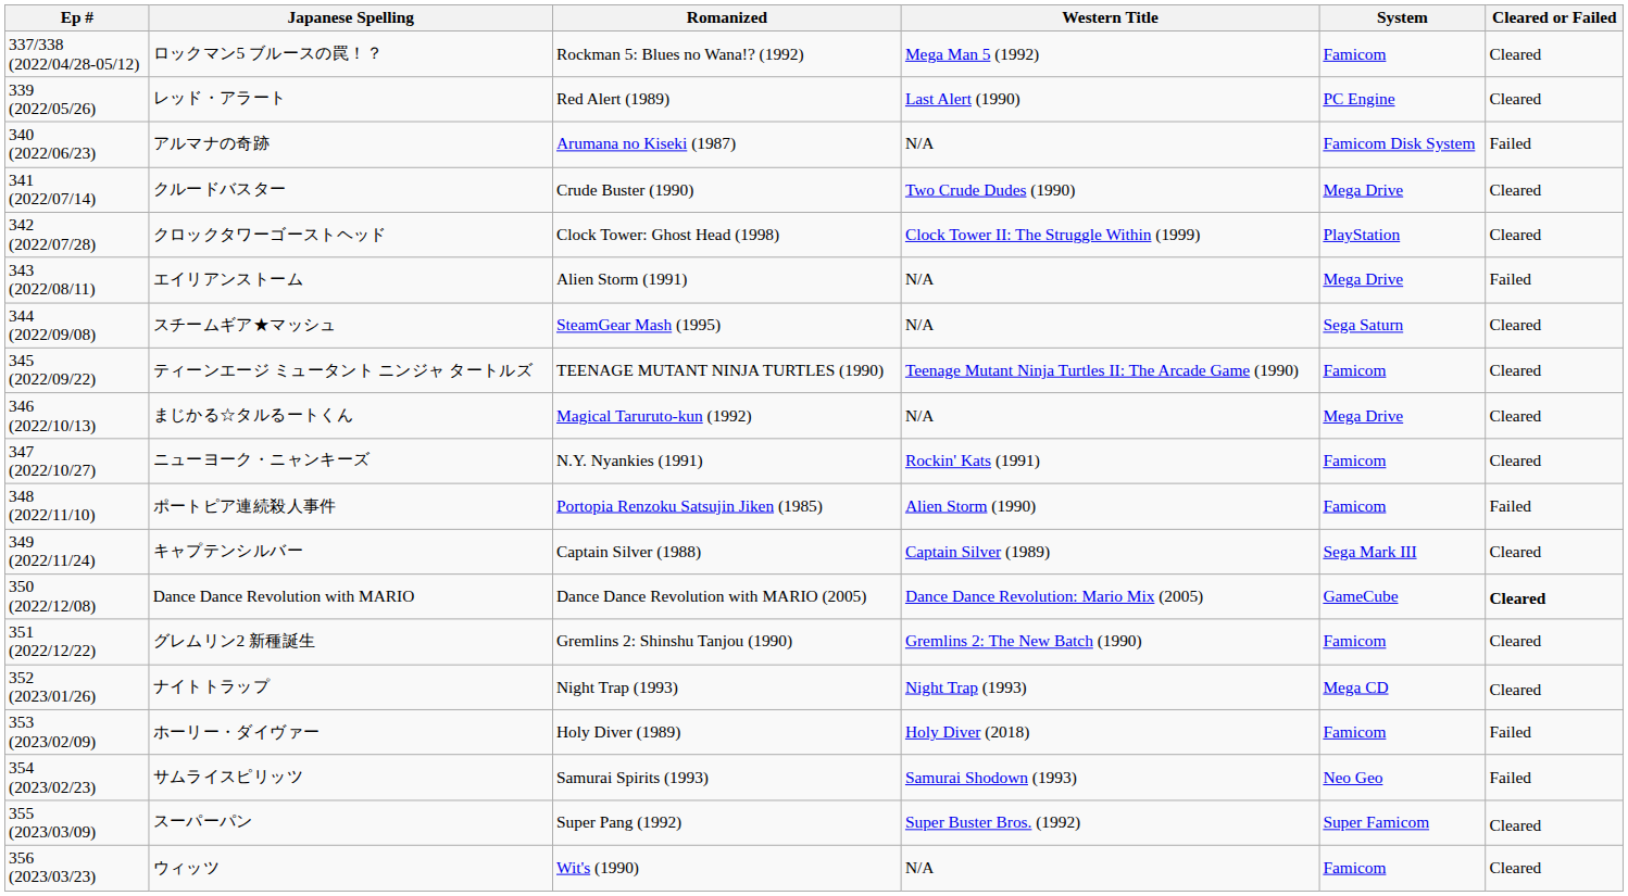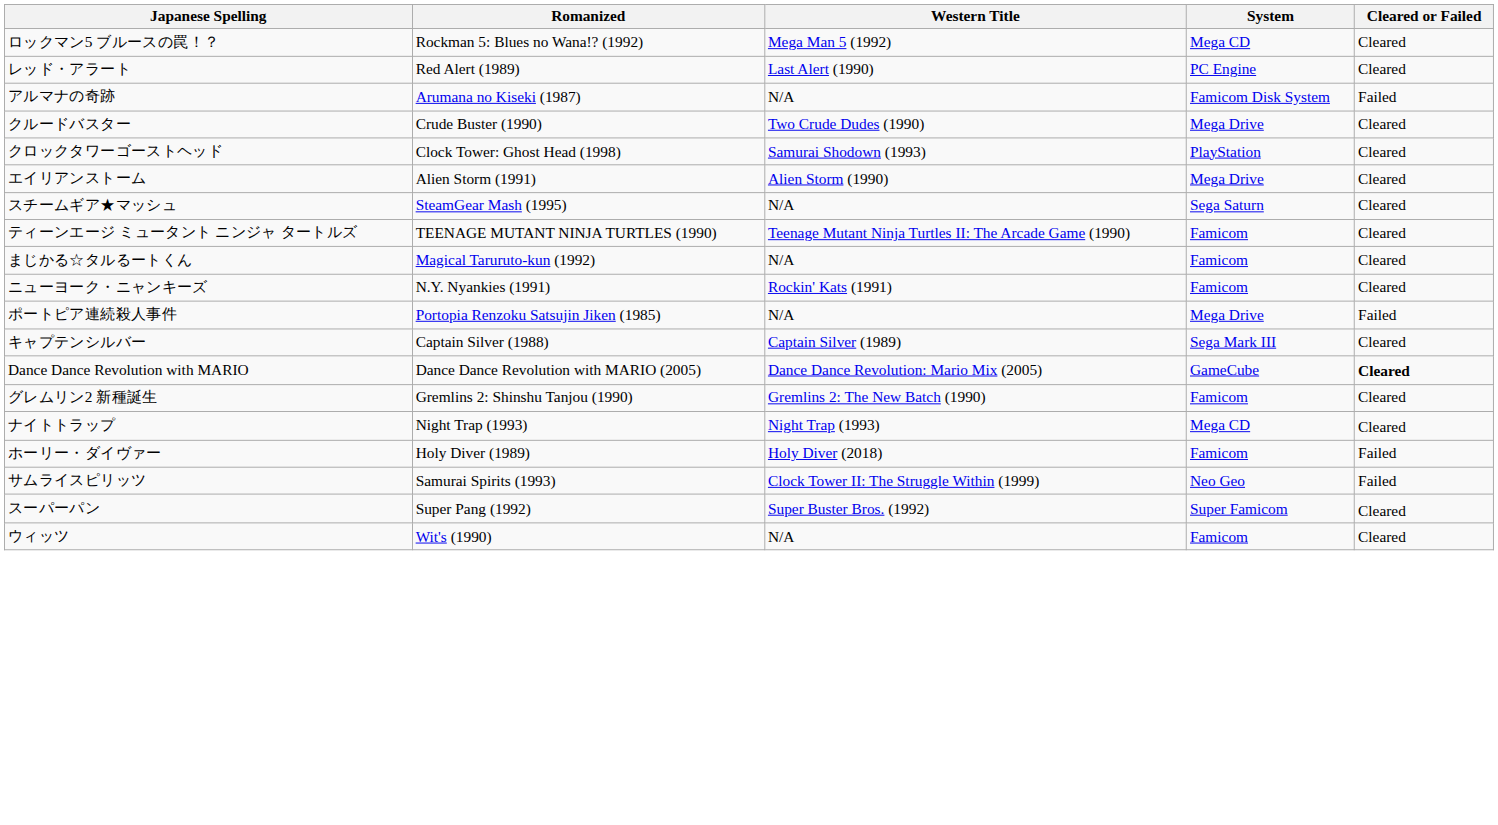 <table class="wikitable" style="width:98%;">
 <tr>
-<th>Ep #</th>
 <th>Japanese Spelling</th>
 <th>Romanized</th>
 <th>Western Title</th>
 <th>System</th>
 <th>Cleared or Failed</th>
 </tr>
 <tr>
-<td>337/338<br>(2022/04/28-05/12)</td>
 <td>ロックマン5 ブルースの罠！？</td>
 <td>Rockman 5: Blues no Wana!? (1992)</td>
 <td><a href='#'>Mega Man 5</a> (1992)</td>
-<td><a href='#'>Famicom</a></td>
+<td><a href='#'>Mega CD</a></td>
 <td>Cleared</td>
 </tr>
 <tr>
-<td>339<br>(2022/05/26)</td>
 <td>レッド・アラート</td>
 <td>Red Alert (1989)</td>
 <td><a href='#'>Last Alert</a> (1990)</td>
 <td><a href='#'>PC Engine</a></td>
 <td>Cleared</td>
 </tr>
 <tr>
-<td>340<br>(2022/06/23)</td>
 <td>アルマナの奇跡</td>
 <td><a href='#'>Arumana no Kiseki</a> (1987)</td>
 <td>N/A</td>
 <td><a href='#'>Famicom Disk System</a></td>
 <td>Failed</td>
 </tr>
 <tr>
-<td>341<br>(2022/07/14)</td>
 <td>クルードバスター</td>
 <td>Crude Buster (1990)</td>
 <td><a href='#'>Two Crude Dudes</a> (1990)</td>
 <td><a href='#'>Mega Drive</a></td>
 <td>Cleared</td>
 </tr>
 <tr>
-<td>342<br>(2022/07/28)</td>
 <td>クロックタワーゴーストヘッド</td>
 <td>Clock Tower: Ghost Head (1998)</td>
-<td><a href='#'>Clock Tower II: The Struggle Within</a> (1999)</td>
+<td><a href='#'>Samurai Shodown</a> (1993)</td>
 <td><a href='#'>PlayStation</a></td>
 <td>Cleared</td>
 </tr>
 <tr>
-<td>343<br>(2022/08/11)</td>
 <td>エイリアンストーム</td>
 <td>Alien Storm (1991)</td>
-<td>N/A</td>
+<td><a href='#'>Alien Storm</a> (1990)</td>
 <td><a href='#'>Mega Drive</a></td>
-<td>Failed</td>
+<td>Cleared</td>
 </tr>
 <tr>
-<td>344<br>(2022/09/08)</td>
 <td>スチームギア★マッシュ</td>
 <td><a href='#'>SteamGear Mash</a> (1995)</td>
 <td>N/A</td>
 <td><a href='#'>Sega Saturn</a></td>
 <td>Cleared</td>
 </tr>
 <tr>
-<td>345<br>(2022/09/22)</td>
 <td>ティーンエージ ミュータント ニンジャ タートルズ</td>
 <td>TEENAGE MUTANT NINJA TURTLES (1990)</td>
 <td><a href='#'>Teenage Mutant Ninja Turtles II: The Arcade Game</a> (1990)</td>
 <td><a href='#'>Famicom</a></td>
 <td>Cleared</td>
 </tr>
 <tr>
-<td>346<br>(2022/10/13)</td>
 <td>まじかる☆タルるートくん</td>
 <td><a href='#'>Magical Taruruto-kun</a> (1992)</td>
 <td>N/A</td>
-<td><a href='#'>Mega Drive</a></td>
+<td><a href='#'>Famicom</a></td>
 <td>Cleared</td>
 </tr>
 <tr>
-<td>347<br>(2022/10/27)</td>
 <td>ニューヨーク・ニャンキーズ</td>
 <td>N.Y. Nyankies (1991)</td>
 <td><a href='#'>Rockin' Kats</a> (1991)</td>
 <td><a href='#'>Famicom</a></td>
 <td>Cleared</td>
 </tr>
 <tr>
-<td>348<br>(2022/11/10)</td>
 <td>ポートピア連続殺人事件</td>
 <td><a href='#'>Portopia Renzoku Satsujin Jiken</a> (1985)</td>
-<td><a href='#'>Alien Storm</a> (1990)</td>
-<td><a href='#'>Famicom</a></td>
+<td>N/A</td>
+<td><a href='#'>Mega Drive</a></td>
 <td>Failed</td>
 </tr>
 <tr>
-<td>349<br>(2022/11/24)</td>
 <td>キャプテンシルバー</td>
 <td>Captain Silver (1988)</td>
 <td><a href='#'>Captain Silver</a> (1989)</td>
 <td><a href='#'>Sega Mark III</a></td>
 <td>Cleared</td>
 </tr>
 <tr>
-<td>350<br>(2022/12/08)</td>
 <td>Dance Dance Revolution with MARIO</td>
 <td>Dance Dance Revolution with MARIO (2005)</td>
 <td><a href='#'>Dance Dance Revolution: Mario Mix</a> (2005)</td>
 <td><a href='#'>GameCube</a></td>
 <td><strong>Cleared<sup></sup></strong></td>
 </tr>
 <tr>
-<td>351<br>(2022/12/22)</td>
 <td>グレムリン2 新種誕生</td>
 <td>Gremlins 2: Shinshu Tanjou (1990)</td>
 <td><a href='#'>Gremlins 2: The New Batch</a> (1990)</td>
 <td><a href='#'>Famicom</a></td>
 <td>Cleared</td>
 </tr>
 <tr>
-<td>352<br>(2023/01/26)</td>
 <td>ナイトトラップ</td>
 <td>Night Trap (1993)</td>
 <td><a href='#'>Night Trap</a> (1993)</td>
 <td><a href='#'>Mega CD</a></td>
 <td>Cleared<sup></sup></td>
 </tr>
 <tr>
-<td>353<br>(2023/02/09)</td>
 <td>ホーリー・ダイヴァー</td>
 <td>Holy Diver (1989)</td>
 <td><a href='#'>Holy Diver</a> (2018)</td>
 <td><a href='#'>Famicom</a></td>
 <td>Failed</td>
 </tr>
 <tr>
-<td>354<br>(2023/02/23)</td>
 <td>サムライスピリッツ</td>
 <td>Samurai Spirits (1993)</td>
-<td><a href='#'>Samurai Shodown</a> (1993)</td>
+<td><a href='#'>Clock Tower II: The Struggle Within</a> (1999)</td>
 <td><a href='#'>Neo Geo</a></td>
 <td>Failed</td>
 </tr>
 <tr>
-<td>355<br>(2023/03/09)</td>
 <td>スーパーパン</td>
 <td>Super Pang (1992)</td>
 <td><a href='#'>Super Buster Bros.</a> (1992)</td>
 <td><a href='#'>Super Famicom</a></td>
 <td>Cleared<sup></sup></td>
 </tr>
 <tr>
-<td>356<br>(2023/03/23)</td>
 <td>ウィッツ</td>
 <td><a href='#'>Wit's</a> (1990)</td>
 <td>N/A</td>
 <td><a href='#'>Famicom</a></td>
 <td>Cleared</td>
 </tr>
 </table>
